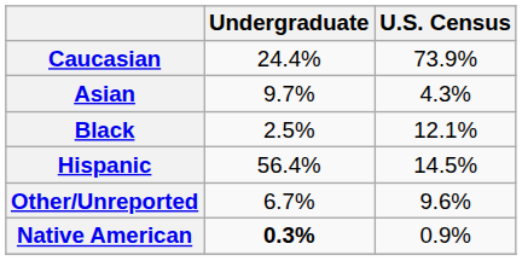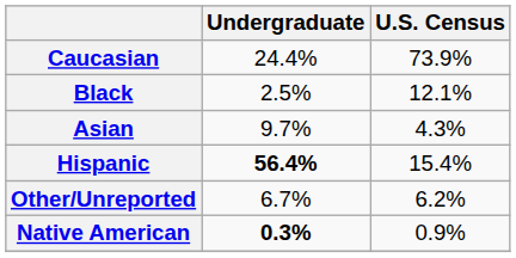 <table class="wikitable" align="center" style="text-align:center; float:right; font-size:85%; margin-left: 2em;">
 <tr>
 <th></th>
 <th>Undergraduate</th>
 <th>U.S. Census</th>
 </tr>
 <tr>
 <th><a href='#'>Caucasian</a></th>
 <td>24.4%</td>
 <td>73.9%</td>
 </tr>
 <tr>
+<th><a href='#'>Black</a></th>
+<td>2.5%</td>
+<td>12.1%</td>
+</tr>
+<tr>
 <th><a href='#'>Asian</a></th>
 <td>9.7%</td>
 <td>4.3%</td>
 </tr>
 <tr>
-<th><a href='#'>Black</a></th>
-<td>2.5%</td>
-<td>12.1%</td>
-</tr>
-<tr>
 <th><a href='#'>Hispanic</a></th>
-<td>56.4%</td>
-<td>14.5%</td>
+<td><strong>56.4%</strong></td>
+<td>15.4%</td>
 </tr>
 <tr>
 <th><a href='#'>Other/Unreported</a></th>
 <td>6.7%</td>
-<td>9.6%</td>
+<td>6.2%</td>
 </tr>
 <tr>
 <th><a href='#'>Native American</a></th>
 <td><strong>0.3%</strong></td>
 <td>0.9%</td>
 </tr>
 <tr>
 </tr>
 </table>
